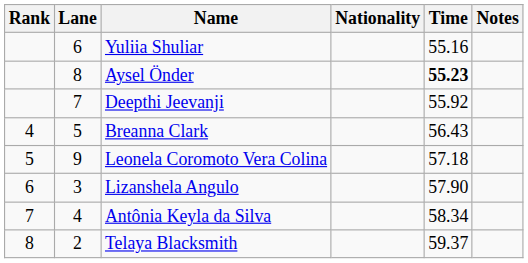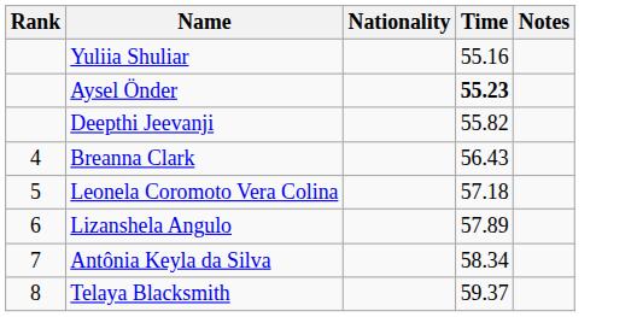 <table class="wikitable sortable" style="text-align:center">
 <tr>
 <th>Rank</th>
-<th>Lane</th>
 <th>Name</th>
 <th>Nationality</th>
 <th>Time</th>
 <th>Notes</th>
 </tr>
 <tr>
 <td></td>
-<td>6</td>
 <td align="left"><a href='#'>Yuliia Shuliar</a></td>
 <td align="left"></td>
 <td>55.16</td>
 <td></td>
 </tr>
 <tr>
 <td></td>
-<td>8</td>
 <td align="left"><a href='#'>Aysel Önder</a></td>
 <td align="left"></td>
 <td><strong>55.23</strong></td>
 <td></td>
 </tr>
 <tr>
 <td></td>
-<td>7</td>
 <td align="left"><a href='#'>Deepthi Jeevanji</a></td>
 <td align="left"></td>
-<td>55.92</td>
+<td>55.82</td>
 <td></td>
 </tr>
 <tr>
 <td>4</td>
-<td>5</td>
 <td align="left"><a href='#'>Breanna Clark</a></td>
 <td align="left"></td>
 <td>56.43</td>
 <td></td>
 </tr>
 <tr>
 <td>5</td>
-<td>9</td>
 <td align="left"><a href='#'>Leonela Coromoto Vera Colina</a></td>
 <td align="left"></td>
 <td>57.18</td>
 <td></td>
 </tr>
 <tr>
 <td>6</td>
-<td>3</td>
 <td align="left"><a href='#'>Lizanshela Angulo</a></td>
 <td align="left"></td>
-<td>57.90</td>
+<td>57.89</td>
 <td></td>
 </tr>
 <tr>
 <td>7</td>
-<td>4</td>
 <td align="left"><a href='#'>Antônia Keyla da Silva</a></td>
 <td align="left"></td>
 <td>58.34</td>
 <td></td>
 </tr>
 <tr>
 <td>8</td>
-<td>2</td>
 <td align="left"><a href='#'>Telaya Blacksmith</a></td>
 <td align="left"></td>
 <td>59.37</td>
 <td></td>
 </tr>
 </table>
